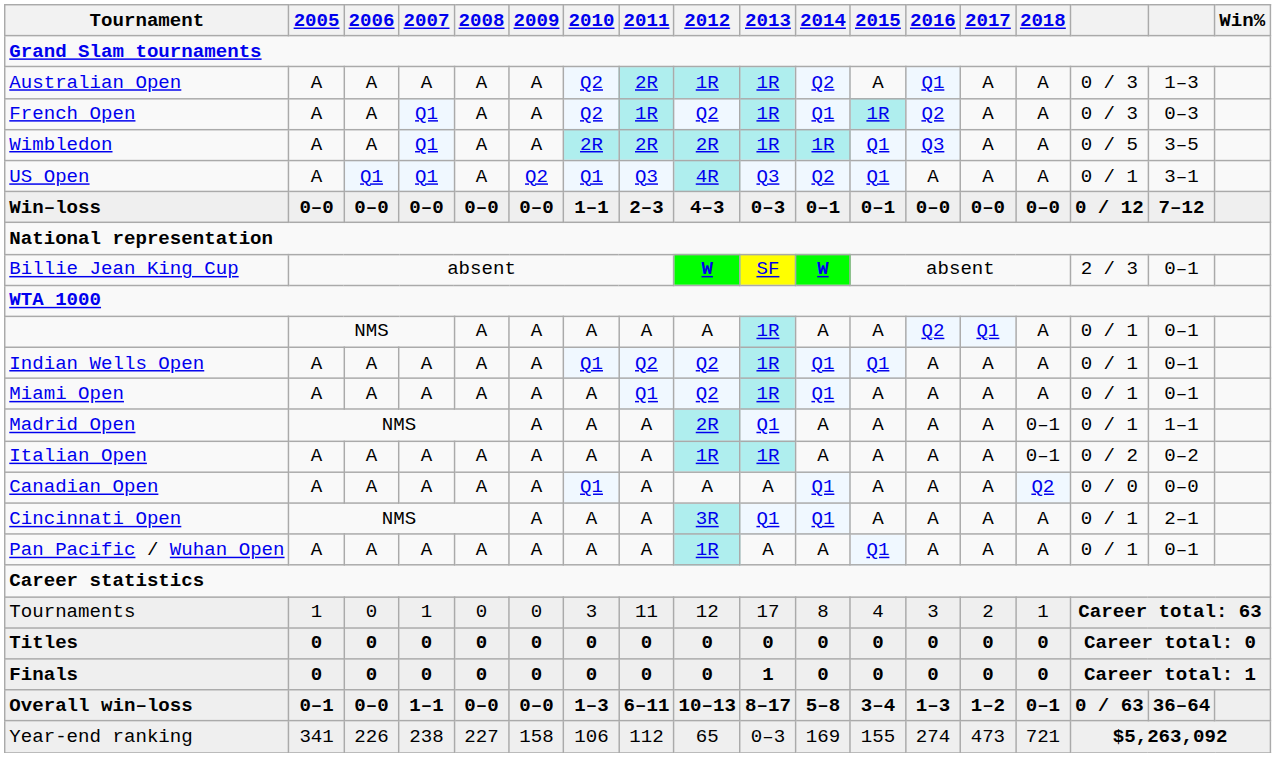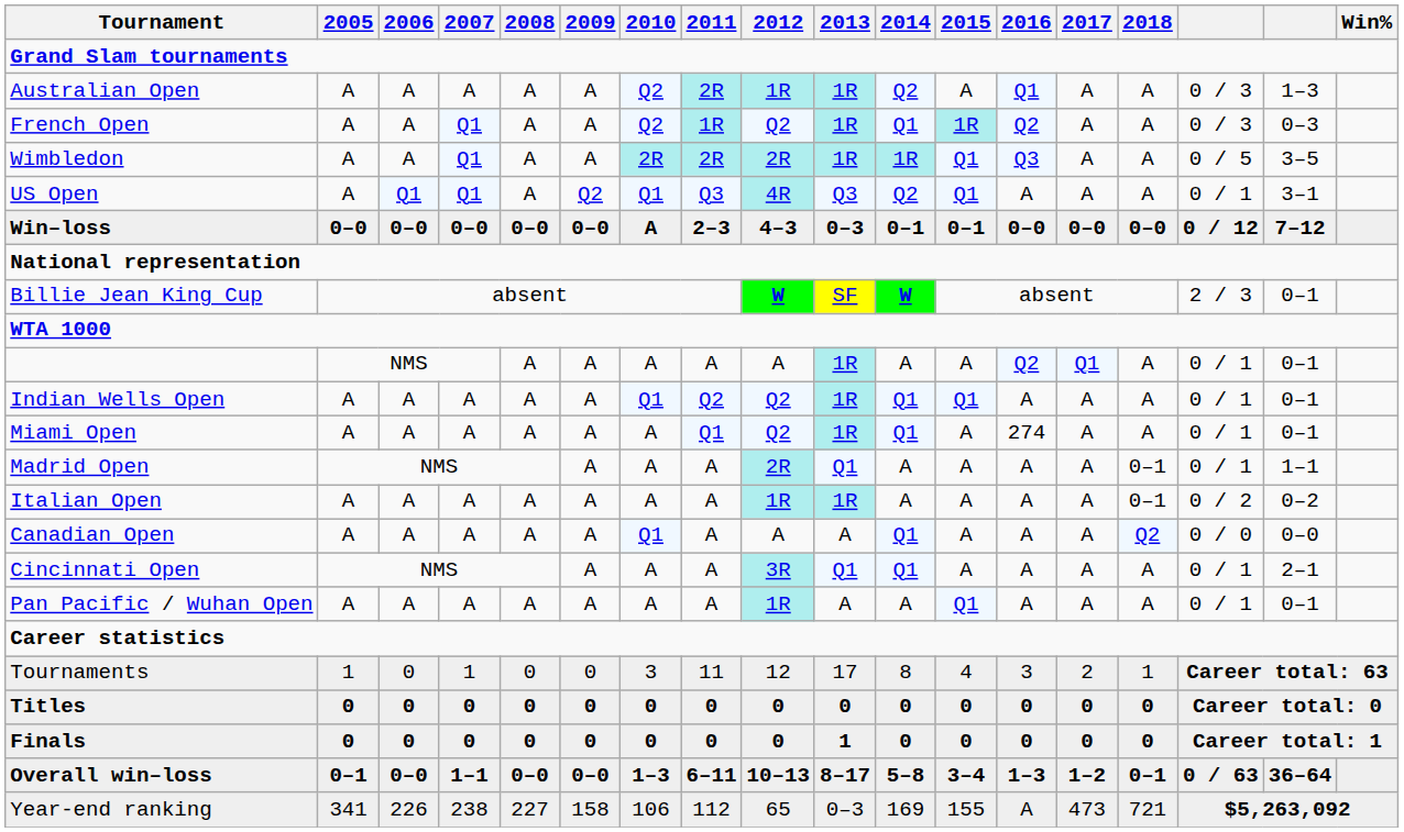 <table class="wikitable nowrap" style=text-align:center;>
 <tr>
 <th>Tournament</th>
 <th><a href='#'>2005</a></th>
 <th><a href='#'>2006</a></th>
 <th><a href='#'>2007</a></th>
 <th><a href='#'>2008</a></th>
 <th><a href='#'>2009</a></th>
 <th><a href='#'>2010</a></th>
 <th><a href='#'>2011</a></th>
 <th><a href='#'>2012</a></th>
 <th><a href='#'>2013</a></th>
 <th><a href='#'>2014</a></th>
 <th><a href='#'>2015</a></th>
 <th><a href='#'>2016</a></th>
 <th><a href='#'>2017</a></th>
 <th><a href='#'>2018</a></th>
 <th></th>
 <th></th>
 <th>Win%</th>
 </tr>
 <tr>
 <td colspan=18 style=text-align:left><strong><a href='#'>Grand Slam tournaments</a></strong></td>
 </tr>
 <tr>
 <td style=text-align:left><a href='#'>Australian Open</a></td>
 <td>A</td>
 <td>A</td>
 <td>A</td>
 <td>A</td>
 <td>A</td>
 <td style=background:#f0f8ff><a href='#'>Q2</a></td>
 <td style=background:#afeeee><a href='#'>2R</a></td>
 <td style=background:#afeeee><a href='#'>1R</a></td>
 <td style=background:#afeeee><a href='#'>1R</a></td>
 <td style=background:#f0f8ff><a href='#'>Q2</a></td>
 <td>A</td>
 <td style=background:#f0f8ff><a href='#'>Q1</a></td>
 <td>A</td>
 <td>A</td>
 <td>0 / 3</td>
 <td>1–3</td>
 <td></td>
 </tr>
 <tr>
 <td style=text-align:left><a href='#'>French Open</a></td>
 <td>A</td>
 <td>A</td>
 <td style=background:#f0f8ff><a href='#'>Q1</a></td>
 <td>A</td>
 <td>A</td>
 <td style=background:#f0f8ff><a href='#'>Q2</a></td>
 <td style=background:#afeeee><a href='#'>1R</a></td>
 <td style=background:#f0f8ff><a href='#'>Q2</a></td>
 <td style=background:#afeeee><a href='#'>1R</a></td>
 <td style=background:#f0f8ff><a href='#'>Q1</a></td>
 <td style=background:#afeeee><a href='#'>1R</a></td>
 <td style=background:#f0f8ff><a href='#'>Q2</a></td>
 <td>A</td>
 <td>A</td>
 <td>0 / 3</td>
 <td>0–3</td>
 <td></td>
 </tr>
 <tr>
 <td style=text-align:left><a href='#'>Wimbledon</a></td>
 <td>A</td>
 <td>A</td>
 <td style=background:#f0f8ff><a href='#'>Q1</a></td>
 <td>A</td>
 <td>A</td>
 <td style=background:#afeeee><a href='#'>2R</a></td>
 <td style=background:#afeeee><a href='#'>2R</a></td>
 <td style=background:#afeeee><a href='#'>2R</a></td>
 <td style=background:#afeeee><a href='#'>1R</a></td>
 <td style=background:#afeeee><a href='#'>1R</a></td>
 <td style=background:#f0f8ff><a href='#'>Q1</a></td>
 <td style=background:#f0f8ff><a href='#'>Q3</a></td>
 <td>A</td>
 <td>A</td>
 <td>0 / 5</td>
 <td>3–5</td>
 <td></td>
 </tr>
 <tr>
 <td style=text-align:left><a href='#'>US Open</a></td>
 <td>A</td>
 <td style=background:#f0f8ff><a href='#'>Q1</a></td>
 <td style=background:#f0f8ff><a href='#'>Q1</a></td>
 <td>A</td>
 <td><a href='#'>Q2</a></td>
 <td style=background:#f0f8ff><a href='#'>Q1</a></td>
 <td style=background:#f0f8ff><a href='#'>Q3</a></td>
 <td style=background:#afeeee><a href='#'>4R</a></td>
 <td style=background:#f0f8ff><a href='#'>Q3</a></td>
 <td style=background:#f0f8ff><a href='#'>Q2</a></td>
 <td style=background:#f0f8ff><a href='#'>Q1</a></td>
 <td>A</td>
 <td>A</td>
 <td>A</td>
 <td>0 / 1</td>
 <td>3–1</td>
 <td></td>
 </tr>
 <tr style=background:#efefef;font-weight:bold;>
 <td style=text-align:left>Win–loss</td>
 <td>0–0</td>
 <td>0–0</td>
 <td>0–0</td>
 <td>0–0</td>
 <td>0–0</td>
-<td>1–1</td>
+<td>A</td>
 <td>2–3</td>
 <td>4–3</td>
 <td>0–3</td>
 <td>0–1</td>
 <td>0–1</td>
 <td>0–0</td>
 <td>0–0</td>
 <td>0–0</td>
 <td>0 / 12</td>
 <td>7–12</td>
 <td></td>
 </tr>
 <tr>
 <td style=text-align:left colspan=18><strong>National representation</strong></td>
 </tr>
 <tr>
 <td style=text-align:left><a href='#'>Billie Jean King Cup</a></td>
 <td colspan=7>absent</td>
 <td style=background:lime><strong><a href='#'>W</a></strong></td>
 <td style=background:yellow><a href='#'>SF</a></td>
 <td style=background:lime><strong><a href='#'>W</a></strong></td>
 <td colspan=4>absent</td>
 <td>2 / 3</td>
 <td>0–1</td>
 <td></td>
 </tr>
 <tr>
 <td colspan=18 style=text-align:left><strong><a href='#'>WTA 1000</a></strong></td>
 </tr>
 <tr>
 <td style=text-align:left></td>
 <td colspan=3>NMS</td>
 <td>A</td>
 <td>A</td>
 <td>A</td>
 <td>A</td>
 <td>A</td>
 <td style=background:#afeeee><a href='#'>1R</a></td>
 <td>A</td>
 <td>A</td>
 <td style=background:#f0f8ff><a href='#'>Q2</a></td>
 <td style=background:#f0f8ff><a href='#'>Q1</a></td>
 <td>A</td>
 <td>0 / 1</td>
 <td>0–1</td>
 <td></td>
 </tr>
 <tr>
 <td style=text-align:left><a href='#'>Indian Wells Open</a></td>
 <td>A</td>
 <td>A</td>
 <td>A</td>
 <td>A</td>
 <td>A</td>
 <td style=background:#f0f8ff><a href='#'>Q1</a></td>
 <td style=background:#f0f8ff><a href='#'>Q2</a></td>
 <td style=background:#f0f8ff><a href='#'>Q2</a></td>
 <td style=background:#afeeee><a href='#'>1R</a></td>
 <td style=background:#f0f8ff><a href='#'>Q1</a></td>
 <td style=background:#f0f8ff><a href='#'>Q1</a></td>
 <td>A</td>
 <td>A</td>
 <td>A</td>
 <td>0 / 1</td>
 <td>0–1</td>
 <td></td>
 </tr>
 <tr>
 <td style=text-align:left><a href='#'>Miami Open</a></td>
 <td>A</td>
 <td>A</td>
 <td>A</td>
 <td>A</td>
 <td>A</td>
 <td>A</td>
 <td style=background:#f0f8ff><a href='#'>Q1</a></td>
 <td style=background:#f0f8ff><a href='#'>Q2</a></td>
 <td style=background:#afeeee><a href='#'>1R</a></td>
 <td style=background:#f0f8ff><a href='#'>Q1</a></td>
 <td>A</td>
-<td>A</td>
+<td>274</td>
 <td>A</td>
 <td>A</td>
 <td>0 / 1</td>
 <td>0–1</td>
 <td></td>
 </tr>
 <tr>
 <td style=text-align:left><a href='#'>Madrid Open</a></td>
 <td colspan=4>NMS</td>
 <td>A</td>
 <td>A</td>
 <td>A</td>
 <td style=background:#afeeee><a href='#'>2R</a></td>
 <td style=background:#f0f8ff><a href='#'>Q1</a></td>
 <td>A</td>
 <td>A</td>
 <td>A</td>
 <td>A</td>
 <td>0–1</td>
 <td>0 / 1</td>
 <td>1–1</td>
 <td></td>
 </tr>
 <tr>
 <td style=text-align:left><a href='#'>Italian Open</a></td>
 <td>A</td>
 <td>A</td>
 <td>A</td>
 <td>A</td>
 <td>A</td>
 <td>A</td>
 <td>A</td>
 <td style=background:#afeeee><a href='#'>1R</a></td>
 <td style=background:#afeeee><a href='#'>1R</a></td>
 <td>A</td>
 <td>A</td>
 <td>A</td>
 <td>A</td>
 <td>0–1</td>
 <td>0 / 2</td>
 <td>0–2</td>
 <td></td>
 </tr>
 <tr>
 <td style=text-align:left><a href='#'>Canadian Open</a></td>
 <td>A</td>
 <td>A</td>
 <td>A</td>
 <td>A</td>
 <td>A</td>
 <td style=background:#f0f8ff><a href='#'>Q1</a></td>
 <td>A</td>
 <td>A</td>
 <td>A</td>
 <td style=background:#f0f8ff><a href='#'>Q1</a></td>
 <td>A</td>
 <td>A</td>
 <td>A</td>
 <td style=background:#f0f8ff><a href='#'>Q2</a></td>
 <td>0 / 0</td>
 <td>0–0</td>
 <td></td>
 </tr>
 <tr>
 <td style=text-align:left><a href='#'>Cincinnati Open</a></td>
 <td colspan=4>NMS</td>
 <td>A</td>
 <td>A</td>
 <td>A</td>
 <td style=background:#afeeee><a href='#'>3R</a></td>
 <td style=background:#f0f8ff><a href='#'>Q1</a></td>
 <td style=background:#f0f8ff><a href='#'>Q1</a></td>
 <td>A</td>
 <td>A</td>
 <td>A</td>
 <td>A</td>
 <td>0 / 1</td>
 <td>2–1</td>
 <td></td>
 </tr>
 <tr>
 <td style=text-align:left><a href='#'>Pan Pacific</a> / <a href='#'>Wuhan Open</a></td>
 <td>A</td>
 <td>A</td>
 <td>A</td>
 <td>A</td>
 <td>A</td>
 <td>A</td>
 <td>A</td>
 <td style=background:#afeeee><a href='#'>1R</a></td>
 <td>A</td>
 <td>A</td>
 <td style=background:#f0f8ff><a href='#'>Q1</a></td>
 <td>A</td>
 <td>A</td>
 <td>A</td>
 <td>0 / 1</td>
 <td>0–1</td>
 <td></td>
 </tr>
 <tr>
 <td style=text-align:left colspan=18><strong>Career statistics</strong></td>
 </tr>
 <tr style=background:#efefef>
 <td style=text-align:left>Tournaments</td>
 <td>1</td>
 <td>0</td>
 <td>1</td>
 <td>0</td>
 <td>0</td>
 <td>3</td>
 <td>11</td>
 <td>12</td>
 <td>17</td>
 <td>8</td>
 <td>4</td>
 <td>3</td>
 <td>2</td>
 <td>1</td>
 <td colspan=3><strong>Career total: 63</strong></td>
 </tr>
 <tr style=background:#efefef;font-weight:bold>
 <td style=text-align:left>Titles</td>
 <td>0</td>
 <td>0</td>
 <td>0</td>
 <td>0</td>
 <td>0</td>
 <td>0</td>
 <td>0</td>
 <td>0</td>
 <td>0</td>
 <td>0</td>
 <td>0</td>
 <td>0</td>
 <td>0</td>
 <td>0</td>
 <td colspan=3>Career total: 0</td>
 </tr>
 <tr style=background:#efefef;font-weight:bold>
 <td style=text-align:left>Finals</td>
 <td>0</td>
 <td>0</td>
 <td>0</td>
 <td>0</td>
 <td>0</td>
 <td>0</td>
 <td>0</td>
 <td>0</td>
 <td>1</td>
 <td>0</td>
 <td>0</td>
 <td>0</td>
 <td>0</td>
 <td>0</td>
 <td colspan=3>Career total: 1</td>
 </tr>
 <tr style=background:#efefef;font-weight:bold>
 <td style=text-align:left>Overall win–loss</td>
 <td>0–1</td>
 <td>0–0</td>
 <td>1–1</td>
 <td>0–0</td>
 <td>0–0</td>
 <td>1–3</td>
 <td>6–11</td>
 <td>10–13</td>
 <td>8–17</td>
 <td>5–8</td>
 <td>3–4</td>
 <td>1–3</td>
 <td>1–2</td>
 <td>0–1</td>
 <td>0 / 63</td>
 <td>36–64</td>
 <td></td>
 </tr>
 <tr style=background:#efefef>
 <td style=text-align:left>Year-end ranking</td>
 <td>341</td>
 <td>226</td>
 <td>238</td>
 <td>227</td>
 <td>158</td>
 <td>106</td>
 <td>112</td>
 <td>65</td>
 <td>0–3</td>
 <td>169</td>
 <td>155</td>
-<td>274</td>
+<td>A</td>
 <td>473</td>
 <td>721</td>
 <td colspan=3><strong>$5,263,092</strong></td>
 </tr>
 </table>
